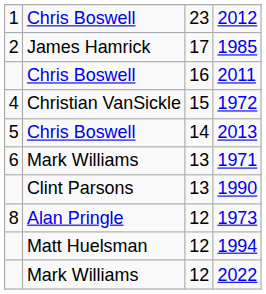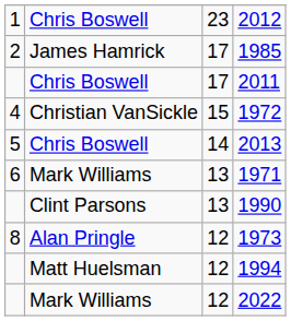 <table class="wikitable">
 <tr>
 </tr>
 <tr>
 <td>1</td>
 <td><a href='#'>Chris Boswell</a></td>
 <td>23</td>
 <td><a href='#'>2012</a></td>
 </tr>
 <tr>
 <td>2</td>
 <td>James Hamrick</td>
 <td>17</td>
 <td><a href='#'>1985</a></td>
 </tr>
 <tr>
 <td></td>
 <td><a href='#'>Chris Boswell</a></td>
-<td>16</td>
+<td>17</td>
 <td><a href='#'>2011</a></td>
 </tr>
 <tr>
 <td>4</td>
 <td>Christian VanSickle</td>
 <td>15</td>
 <td><a href='#'>1972</a></td>
 </tr>
 <tr>
 <td>5</td>
 <td><a href='#'>Chris Boswell</a></td>
 <td>14</td>
 <td><a href='#'>2013</a></td>
 </tr>
 <tr>
 <td>6</td>
 <td>Mark Williams</td>
 <td>13</td>
 <td><a href='#'>1971</a></td>
 </tr>
 <tr>
 <td></td>
 <td>Clint Parsons</td>
 <td>13</td>
 <td><a href='#'>1990</a></td>
 </tr>
 <tr>
 <td>8</td>
 <td><a href='#'>Alan Pringle</a></td>
 <td>12</td>
 <td><a href='#'>1973</a></td>
 </tr>
 <tr>
 <td></td>
 <td>Matt Huelsman</td>
 <td>12</td>
 <td><a href='#'>1994</a></td>
 </tr>
 <tr>
 <td></td>
 <td>Mark Williams</td>
 <td>12</td>
 <td><a href='#'>2022</a></td>
 </tr>
 </table>
